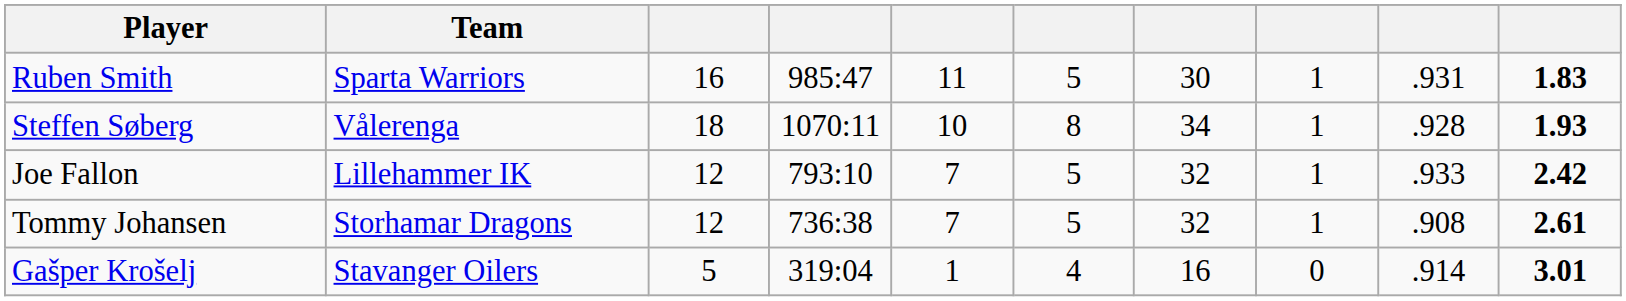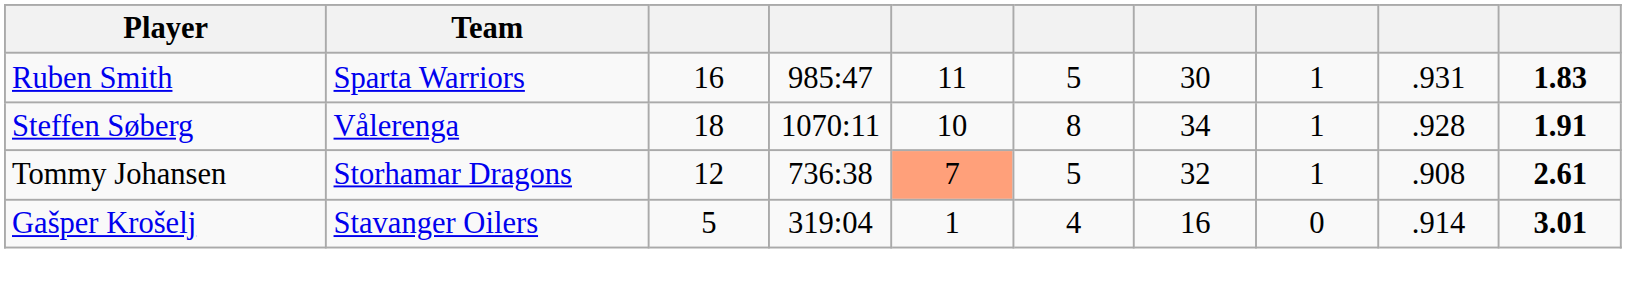 <table class="wikitable sortable" style="text-align:center">
 <tr>
 <th bgcolor="#DDDDFF" width="18.5%">Player</th>
 <th bgcolor="#DDDDFF" width="18.5%">Team</th>
 <th bgcolor="#DDDDFF" width="7%"></th>
 <th bgcolor="#DDDDFF" width="7%"></th>
 <th bgcolor="#DDDDFF" width="7%"></th>
 <th bgcolor="#DDDDFF" width="7%"></th>
 <th bgcolor="#DDDDFF" width="7%"></th>
 <th bgcolor="#DDDDFF" width="7%"></th>
 <th bgcolor="#DDDDFF" width="7%"></th>
 <th bgcolor="#DDDDFF" width="7%"></th>
 </tr>
 <tr>
 <td align=left> <a href='#'>Ruben Smith</a></td>
 <td align=left><a href='#'>Sparta Warriors</a></td>
 <td>16</td>
 <td>985:47</td>
 <td>11</td>
 <td>5</td>
 <td>30</td>
 <td>1</td>
 <td>.931</td>
 <td><strong>1.83</strong></td>
 </tr>
 <tr>
 <td align=left> <a href='#'>Steffen Søberg</a></td>
 <td align=left><a href='#'>Vålerenga</a></td>
 <td>18</td>
 <td>1070:11</td>
 <td>10</td>
 <td>8</td>
 <td>34</td>
 <td>1</td>
 <td>.928</td>
-<td><strong>1.93</strong></td>
-</tr>
-<tr>
-<td align=left> Joe Fallon</td>
-<td align=left><a href='#'>Lillehammer IK</a></td>
-<td>12</td>
-<td>793:10</td>
-<td>7</td>
-<td>5</td>
-<td>32</td>
-<td>1</td>
-<td>.933</td>
-<td><strong>2.42</strong></td>
+<td><strong>1.91</strong></td>
 </tr>
 <tr>
 <td align=left> Tommy Johansen</td>
 <td align=left><a href='#'>Storhamar Dragons</a></td>
 <td>12</td>
 <td>736:38</td>
-<td>7</td>
+<td style="background: lightsalmon;">7</td>
 <td>5</td>
 <td>32</td>
 <td>1</td>
 <td>.908</td>
 <td><strong>2.61</strong></td>
 </tr>
 <tr>
 <td align=left> <a href='#'>Gašper Krošelj</a></td>
 <td align=left><a href='#'>Stavanger Oilers</a></td>
 <td>5</td>
 <td>319:04</td>
 <td>1</td>
 <td>4</td>
 <td>16</td>
 <td>0</td>
 <td>.914</td>
 <td><strong>3.01</strong></td>
 </tr>
 </table>
